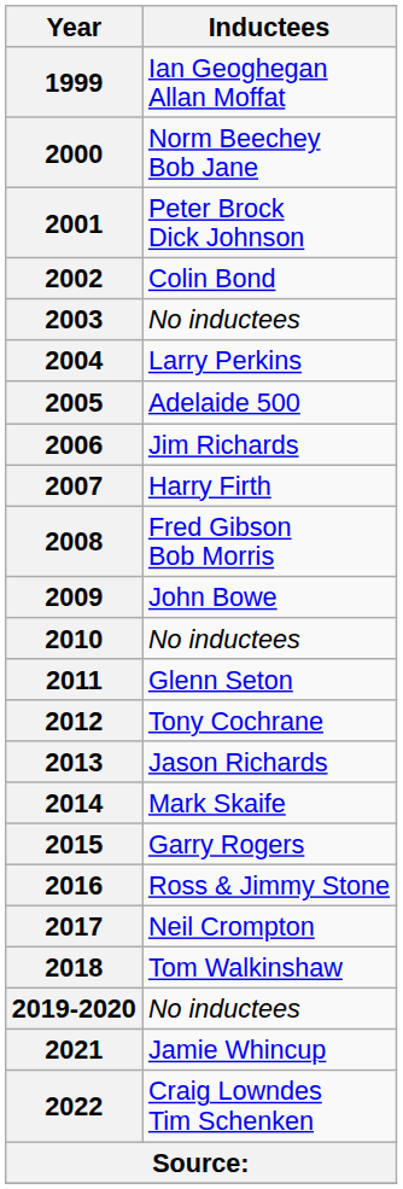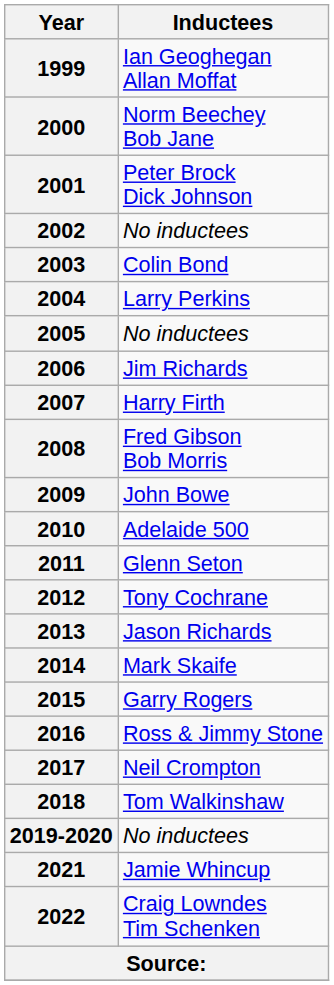 <table class="wikitable" style="font-size: 95%;">
 <tr>
 <th>Year</th>
 <th>Inductees</th>
 </tr>
 <tr>
 <th>1999</th>
 <td><a href='#'>Ian Geoghegan</a><br><a href='#'>Allan Moffat</a></td>
 </tr>
 <tr>
 <th>2000</th>
 <td><a href='#'>Norm Beechey</a><br><a href='#'>Bob Jane</a></td>
 </tr>
 <tr>
 <th>2001</th>
 <td><a href='#'>Peter Brock</a><br><a href='#'>Dick Johnson</a></td>
 </tr>
 <tr>
 <th>2002</th>
-<td><a href='#'>Colin Bond</a></td>
+<td><em>No inductees</em></td>
 </tr>
 <tr>
 <th>2003</th>
-<td><em>No inductees</em></td>
+<td><a href='#'>Colin Bond</a></td>
 </tr>
 <tr>
 <th>2004</th>
 <td><a href='#'>Larry Perkins</a></td>
 </tr>
 <tr>
 <th>2005</th>
-<td><a href='#'>Adelaide 500</a></td>
+<td><em>No inductees</em></td>
 </tr>
 <tr>
 <th>2006</th>
 <td><a href='#'>Jim Richards</a></td>
 </tr>
 <tr>
 <th>2007</th>
 <td><a href='#'>Harry Firth</a></td>
 </tr>
 <tr>
 <th>2008</th>
 <td><a href='#'>Fred Gibson</a><br><a href='#'>Bob Morris</a></td>
 </tr>
 <tr>
 <th>2009</th>
 <td><a href='#'>John Bowe</a></td>
 </tr>
 <tr>
 <th>2010</th>
-<td><em>No inductees</em></td>
+<td><a href='#'>Adelaide 500</a></td>
 </tr>
 <tr>
 <th>2011</th>
 <td><a href='#'>Glenn Seton</a></td>
 </tr>
 <tr>
 <th>2012</th>
 <td><a href='#'>Tony Cochrane</a></td>
 </tr>
 <tr>
 <th>2013</th>
 <td><a href='#'>Jason Richards</a></td>
 </tr>
 <tr>
 <th>2014</th>
 <td><a href='#'>Mark Skaife</a></td>
 </tr>
 <tr>
 <th>2015</th>
 <td><a href='#'>Garry Rogers</a></td>
 </tr>
 <tr>
 <th>2016</th>
 <td><a href='#'>Ross & Jimmy Stone</a></td>
 </tr>
 <tr>
 <th>2017</th>
 <td><a href='#'>Neil Crompton</a></td>
 </tr>
 <tr>
 <th>2018</th>
 <td><a href='#'>Tom Walkinshaw</a></td>
 </tr>
 <tr>
 <th>2019-2020</th>
 <td><em>No inductees</em></td>
 </tr>
 <tr>
 <th>2021</th>
 <td><a href='#'>Jamie Whincup</a></td>
 </tr>
 <tr>
 <th>2022</th>
 <td><a href='#'>Craig Lowndes</a><br><a href='#'>Tim Schenken</a></td>
 </tr>
 <tr>
 <th colspan="2">Source:</th>
 </tr>
 <tr>
 </tr>
 </table>
